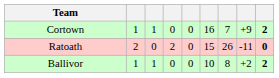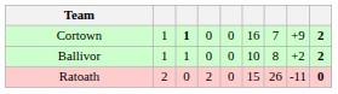 <table class="wikitable" style="text-align:center">
 <tr>
 <th width="175">Team</th>
 <th width="20"></th>
 <th width="20"></th>
 <th width="20"></th>
 <th width="20"></th>
 <th width="20"></th>
 <th width="20"></th>
 <th width="20"></th>
 <th width="20"></th>
 </tr>
 <tr bgcolor="ccffcc">
 <td>Cortown</td>
 <td>1</td>
-<td>1</td>
+<td><strong>1</strong></td>
 <td>0</td>
 <td>0</td>
 <td>16</td>
 <td>7</td>
 <td>+9</td>
+<td><strong>2</strong></td>
+</tr>
+<tr bgcolor="ccffcc">
+<td>Ballivor</td>
+<td>1</td>
+<td>1</td>
+<td>0</td>
+<td>0</td>
+<td>10</td>
+<td>8</td>
+<td>+2</td>
 <td><strong>2</strong></td>
 </tr>
 <tr bgcolor="ffcccc">
 <td>Ratoath</td>
 <td>2</td>
 <td>0</td>
 <td>2</td>
 <td>0</td>
 <td>15</td>
 <td>26</td>
 <td>-11</td>
 <td><strong>0</strong></td>
 </tr>
-<tr bgcolor="ccffcc">
-<td>Ballivor</td>
-<td>1</td>
-<td>1</td>
-<td>0</td>
-<td>0</td>
-<td>10</td>
-<td>8</td>
-<td>+2</td>
-<td><strong>2</strong></td>
-</tr>
 </table>
